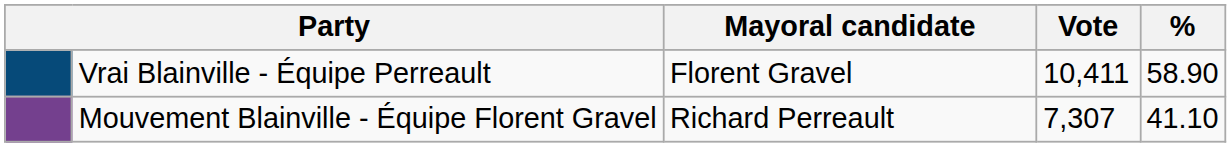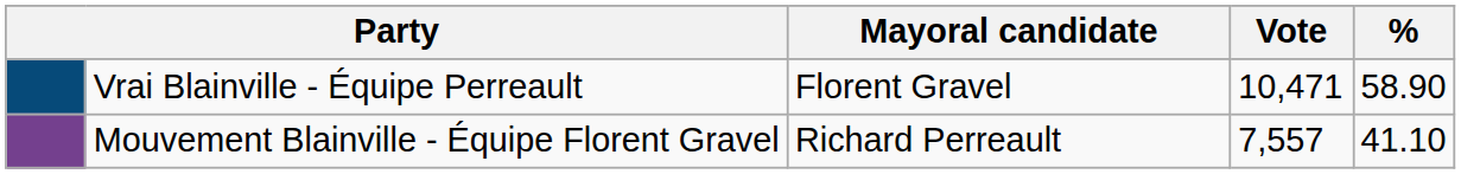 <table class="wikitable">
 <tr>
 <th bgcolor="#DDDDFF" width="230px" colspan="2">Party</th>
 <th bgcolor="#DDDDFF" width="200px">Mayoral candidate</th>
 <th bgcolor="#DDDDFF" width="50px">Vote </th>
 <th bgcolor="#DDDDFF" width="30px">%</th>
 </tr>
 <tr>
 <td bgcolor=#064A79 width="30px"> </td>
 <td>Vrai Blainville - Équipe Perreault</td>
 <td>Florent Gravel</td>
-<td>10,411</td>
+<td>10,471</td>
 <td>58.90</td>
 </tr>
 <tr>
 <td bgcolor=#74408E width="30px"> </td>
 <td>Mouvement Blainville - Équipe Florent Gravel</td>
 <td>Richard Perreault</td>
-<td>7,307</td>
+<td>7,557</td>
 <td>41.10</td>
 </tr>
 </table>
